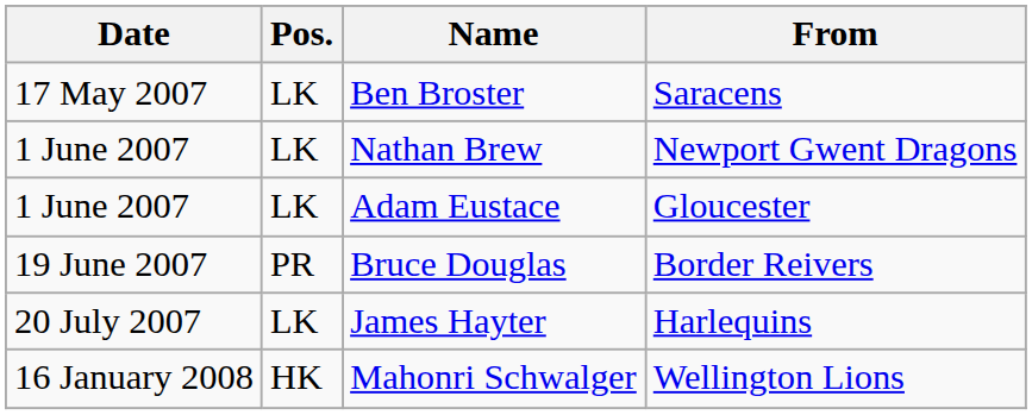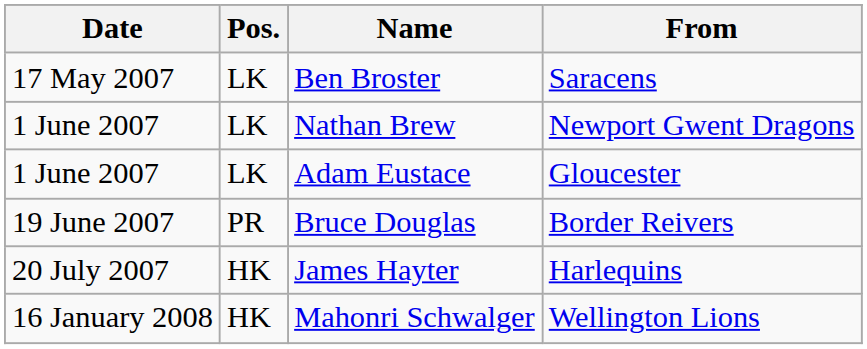 <table class="wikitable">
 <tr>
 <th>Date</th>
 <th>Pos.</th>
 <th>Name</th>
 <th>From</th>
 </tr>
 <tr>
 <td>17 May 2007</td>
 <td>LK</td>
 <td> <a href='#'>Ben Broster</a></td>
 <td><a href='#'>Saracens</a></td>
 </tr>
 <tr>
 <td>1 June 2007</td>
 <td>LK</td>
 <td> <a href='#'>Nathan Brew</a></td>
 <td><a href='#'>Newport Gwent Dragons</a></td>
 </tr>
 <tr>
 <td>1 June 2007</td>
 <td>LK</td>
 <td> <a href='#'>Adam Eustace</a></td>
 <td><a href='#'>Gloucester</a></td>
 </tr>
 <tr>
 <td>19 June 2007</td>
 <td>PR</td>
 <td> <a href='#'>Bruce Douglas</a></td>
 <td><a href='#'>Border Reivers</a></td>
 </tr>
 <tr>
 <td>20 July 2007</td>
-<td>LK</td>
+<td>HK</td>
 <td> <a href='#'>James Hayter</a></td>
 <td><a href='#'>Harlequins</a></td>
 </tr>
 <tr>
 <td>16 January 2008</td>
 <td>HK</td>
 <td> <a href='#'>Mahonri Schwalger</a></td>
 <td><a href='#'>Wellington Lions</a></td>
 </tr>
 </table>
